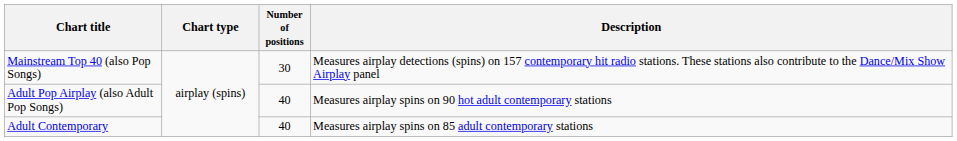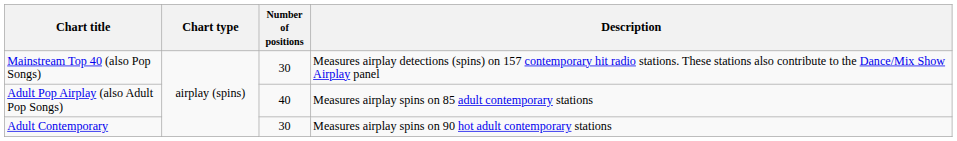 <table class="wikitable sortable">
 <tr>
 <th width=200>Chart title</th>
 <th width=120>Chart type</th>
 <th><small>Number of<br>positions</small></th>
 <th class="unsortable">Description</th>
 </tr>
 <tr>
 <td><a href='#'>Mainstream Top 40</a> (also Pop Songs)</td>
 <td align="center" rowspan="3">airplay (spins)</td>
 <td align=center>30</td>
 <td>Measures airplay detections (spins) on 157 <a href='#'>contemporary hit radio</a> stations. These stations also contribute to the <a href='#'>Dance/Mix Show Airplay</a> panel</td>
 </tr>
 <tr>
 <td><a href='#'>Adult Pop Airplay</a> (also Adult Pop Songs)</td>
 <td align="center">40</td>
-<td>Measures airplay spins on 90 <a href='#'>hot adult contemporary</a> stations</td>
+<td>Measures airplay spins on 85 <a href='#'>adult contemporary</a> stations</td>
 </tr>
 <tr>
 <td><a href='#'>Adult Contemporary</a></td>
-<td align="center">40</td>
-<td>Measures airplay spins on 85 <a href='#'>adult contemporary</a> stations</td>
+<td align="center">30</td>
+<td>Measures airplay spins on 90 <a href='#'>hot adult contemporary</a> stations</td>
 </tr>
 </table>
